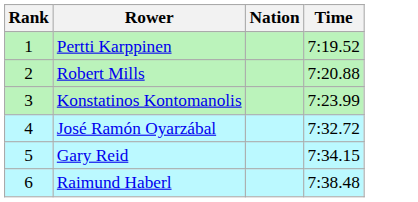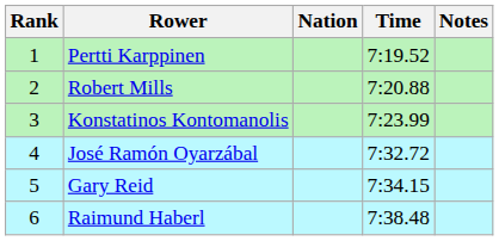 <table class="wikitable sortable" style="text-align:center">
 <tr>
 <th>Rank</th>
 <th>Rower</th>
 <th>Nation</th>
 <th>Time</th>
+<th>Notes</th>
 </tr>
 <tr bgcolor=bbf3bb>
 <td>1</td>
 <td align=left><a href='#'>Pertti Karppinen</a></td>
 <td align=left></td>
 <td>7:19.52</td>
+<td></td>
 </tr>
 <tr bgcolor=bbf3bb>
 <td>2</td>
 <td align=left><a href='#'>Robert Mills</a></td>
 <td align=left></td>
 <td>7:20.88</td>
+<td></td>
 </tr>
 <tr bgcolor=bbf3bb>
 <td>3</td>
 <td align=left><a href='#'>Konstatinos Kontomanolis</a></td>
 <td align=left></td>
 <td>7:23.99</td>
+<td></td>
 </tr>
 <tr bgcolor=bbf9ff>
 <td>4</td>
 <td align=left><a href='#'>José Ramón Oyarzábal</a></td>
 <td align=left></td>
 <td>7:32.72</td>
+<td></td>
 </tr>
 <tr bgcolor=bbf9ff>
 <td>5</td>
 <td align=left><a href='#'>Gary Reid</a></td>
 <td align=left></td>
 <td>7:34.15</td>
+<td></td>
 </tr>
 <tr bgcolor=bbf9ff>
 <td>6</td>
 <td align=left><a href='#'>Raimund Haberl</a></td>
 <td align=left></td>
 <td>7:38.48</td>
+<td></td>
 </tr>
 </table>
